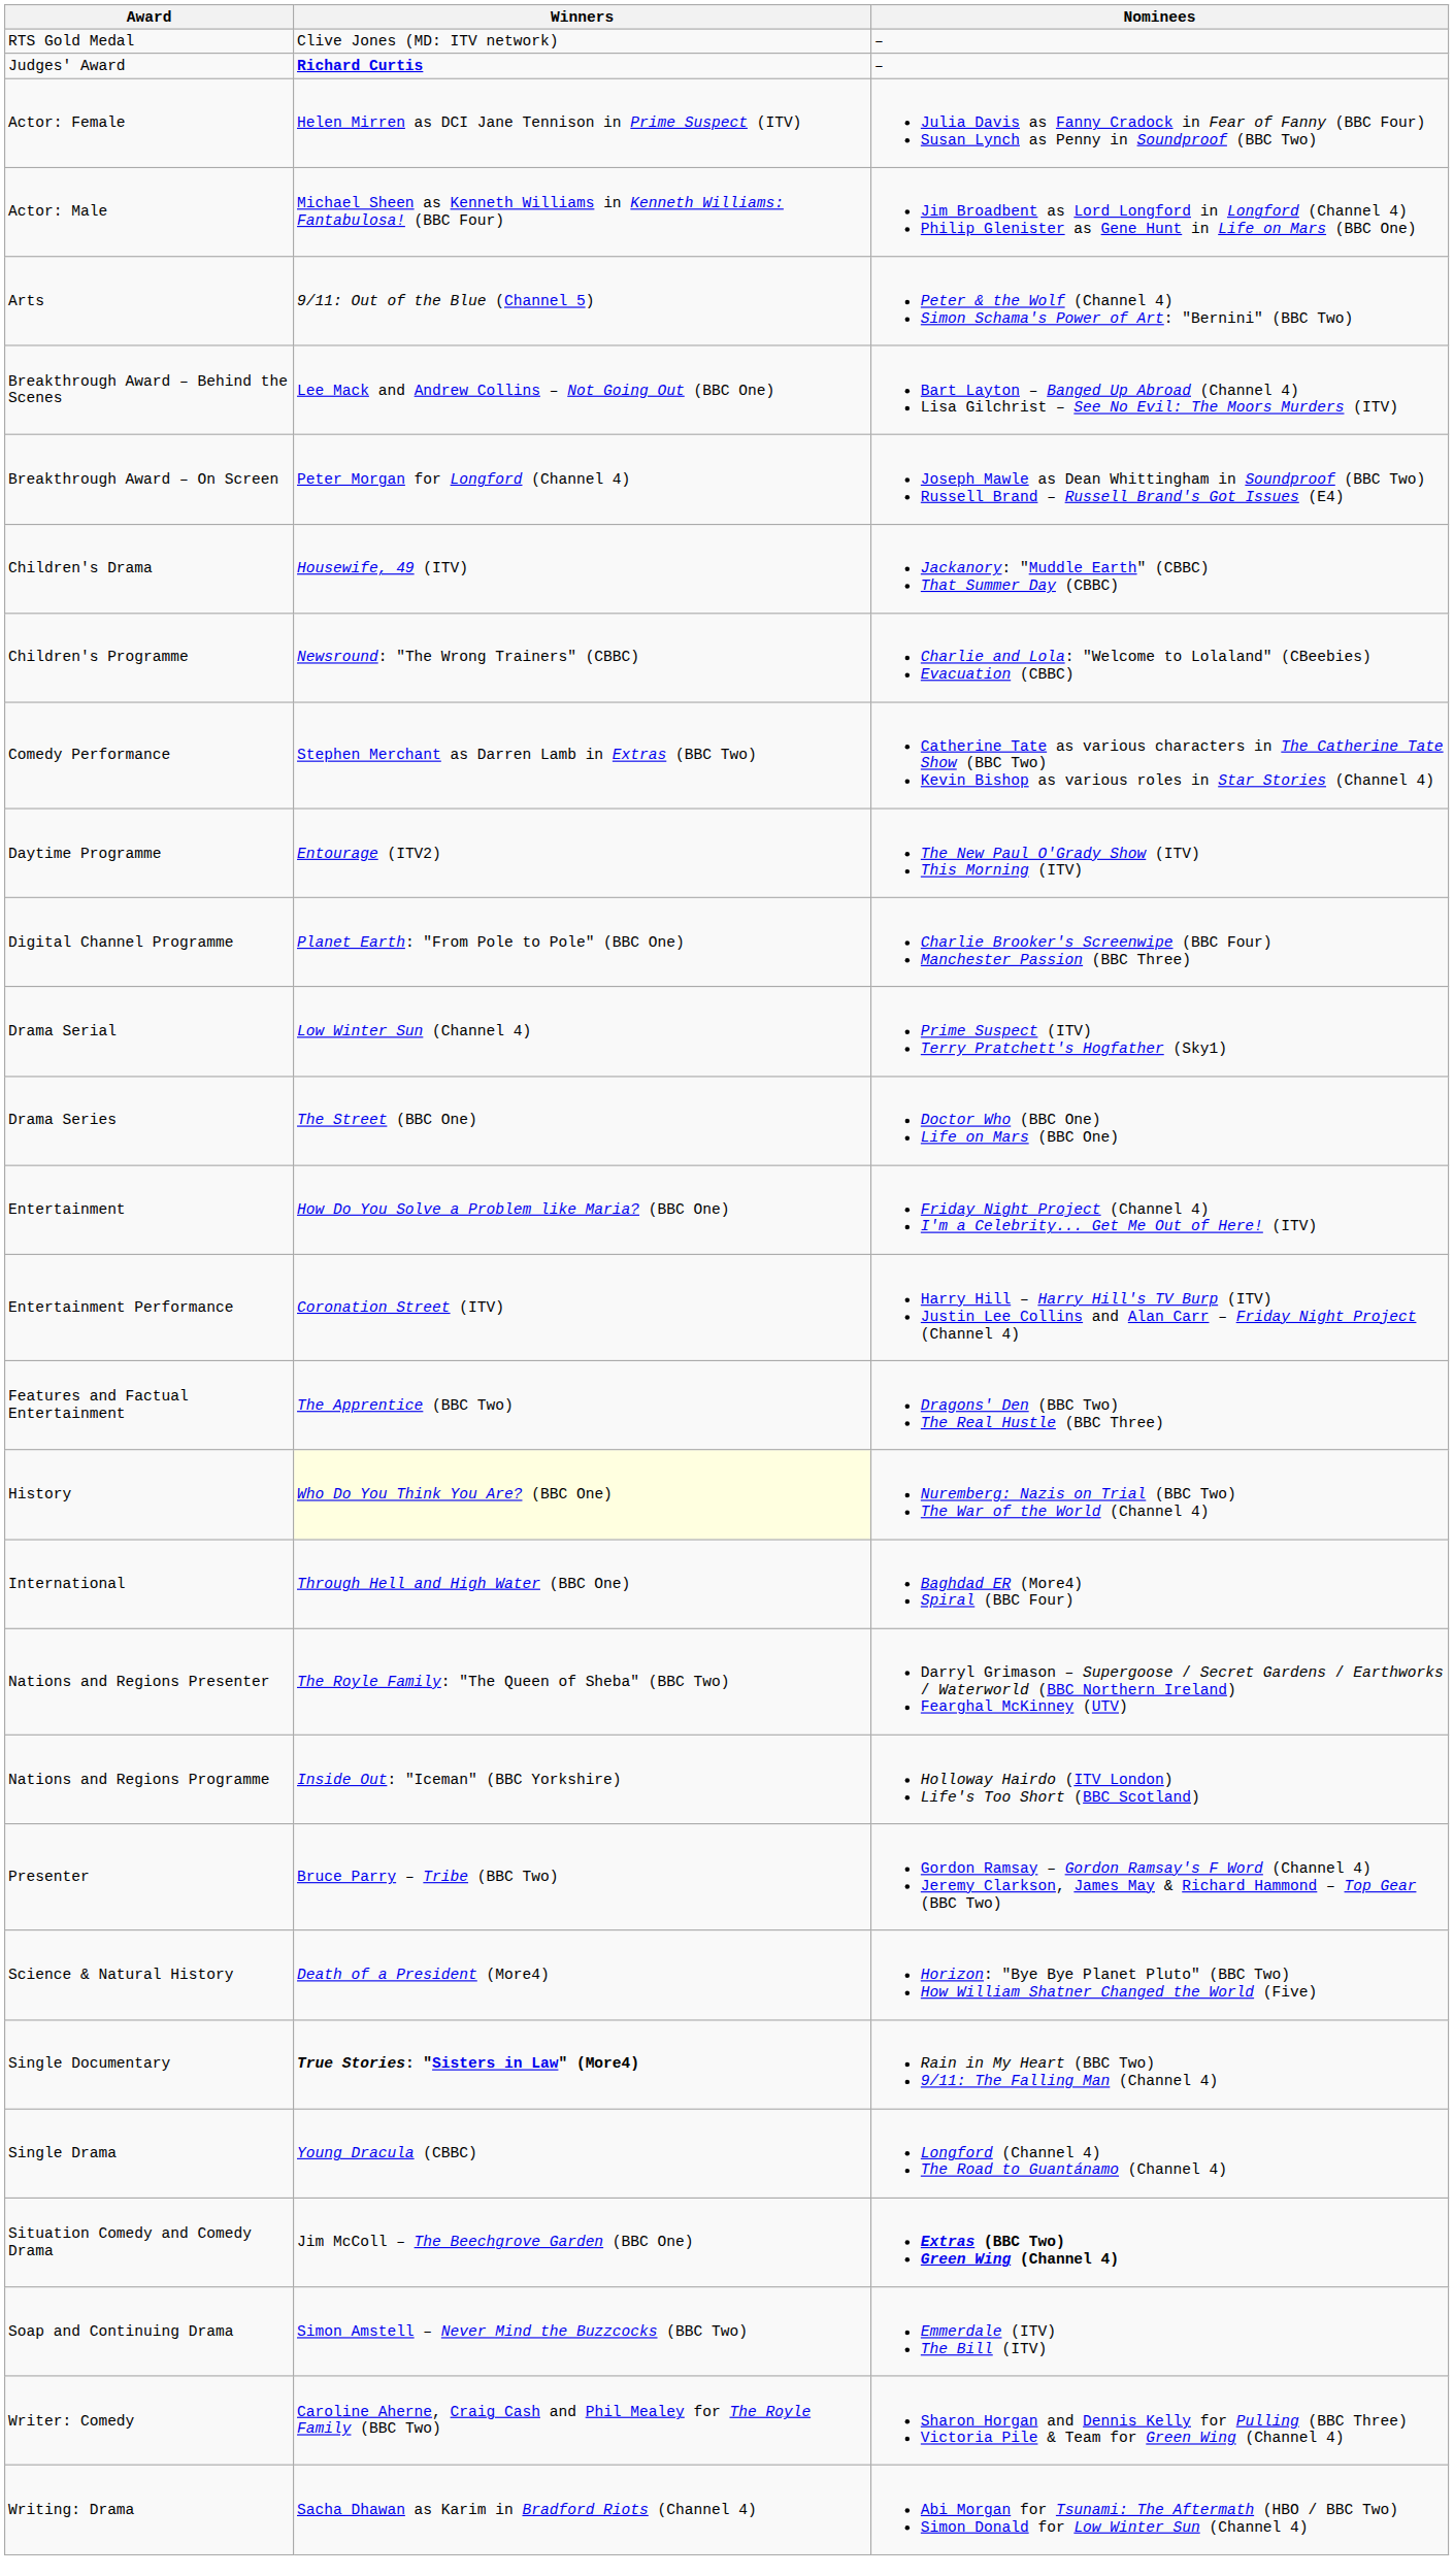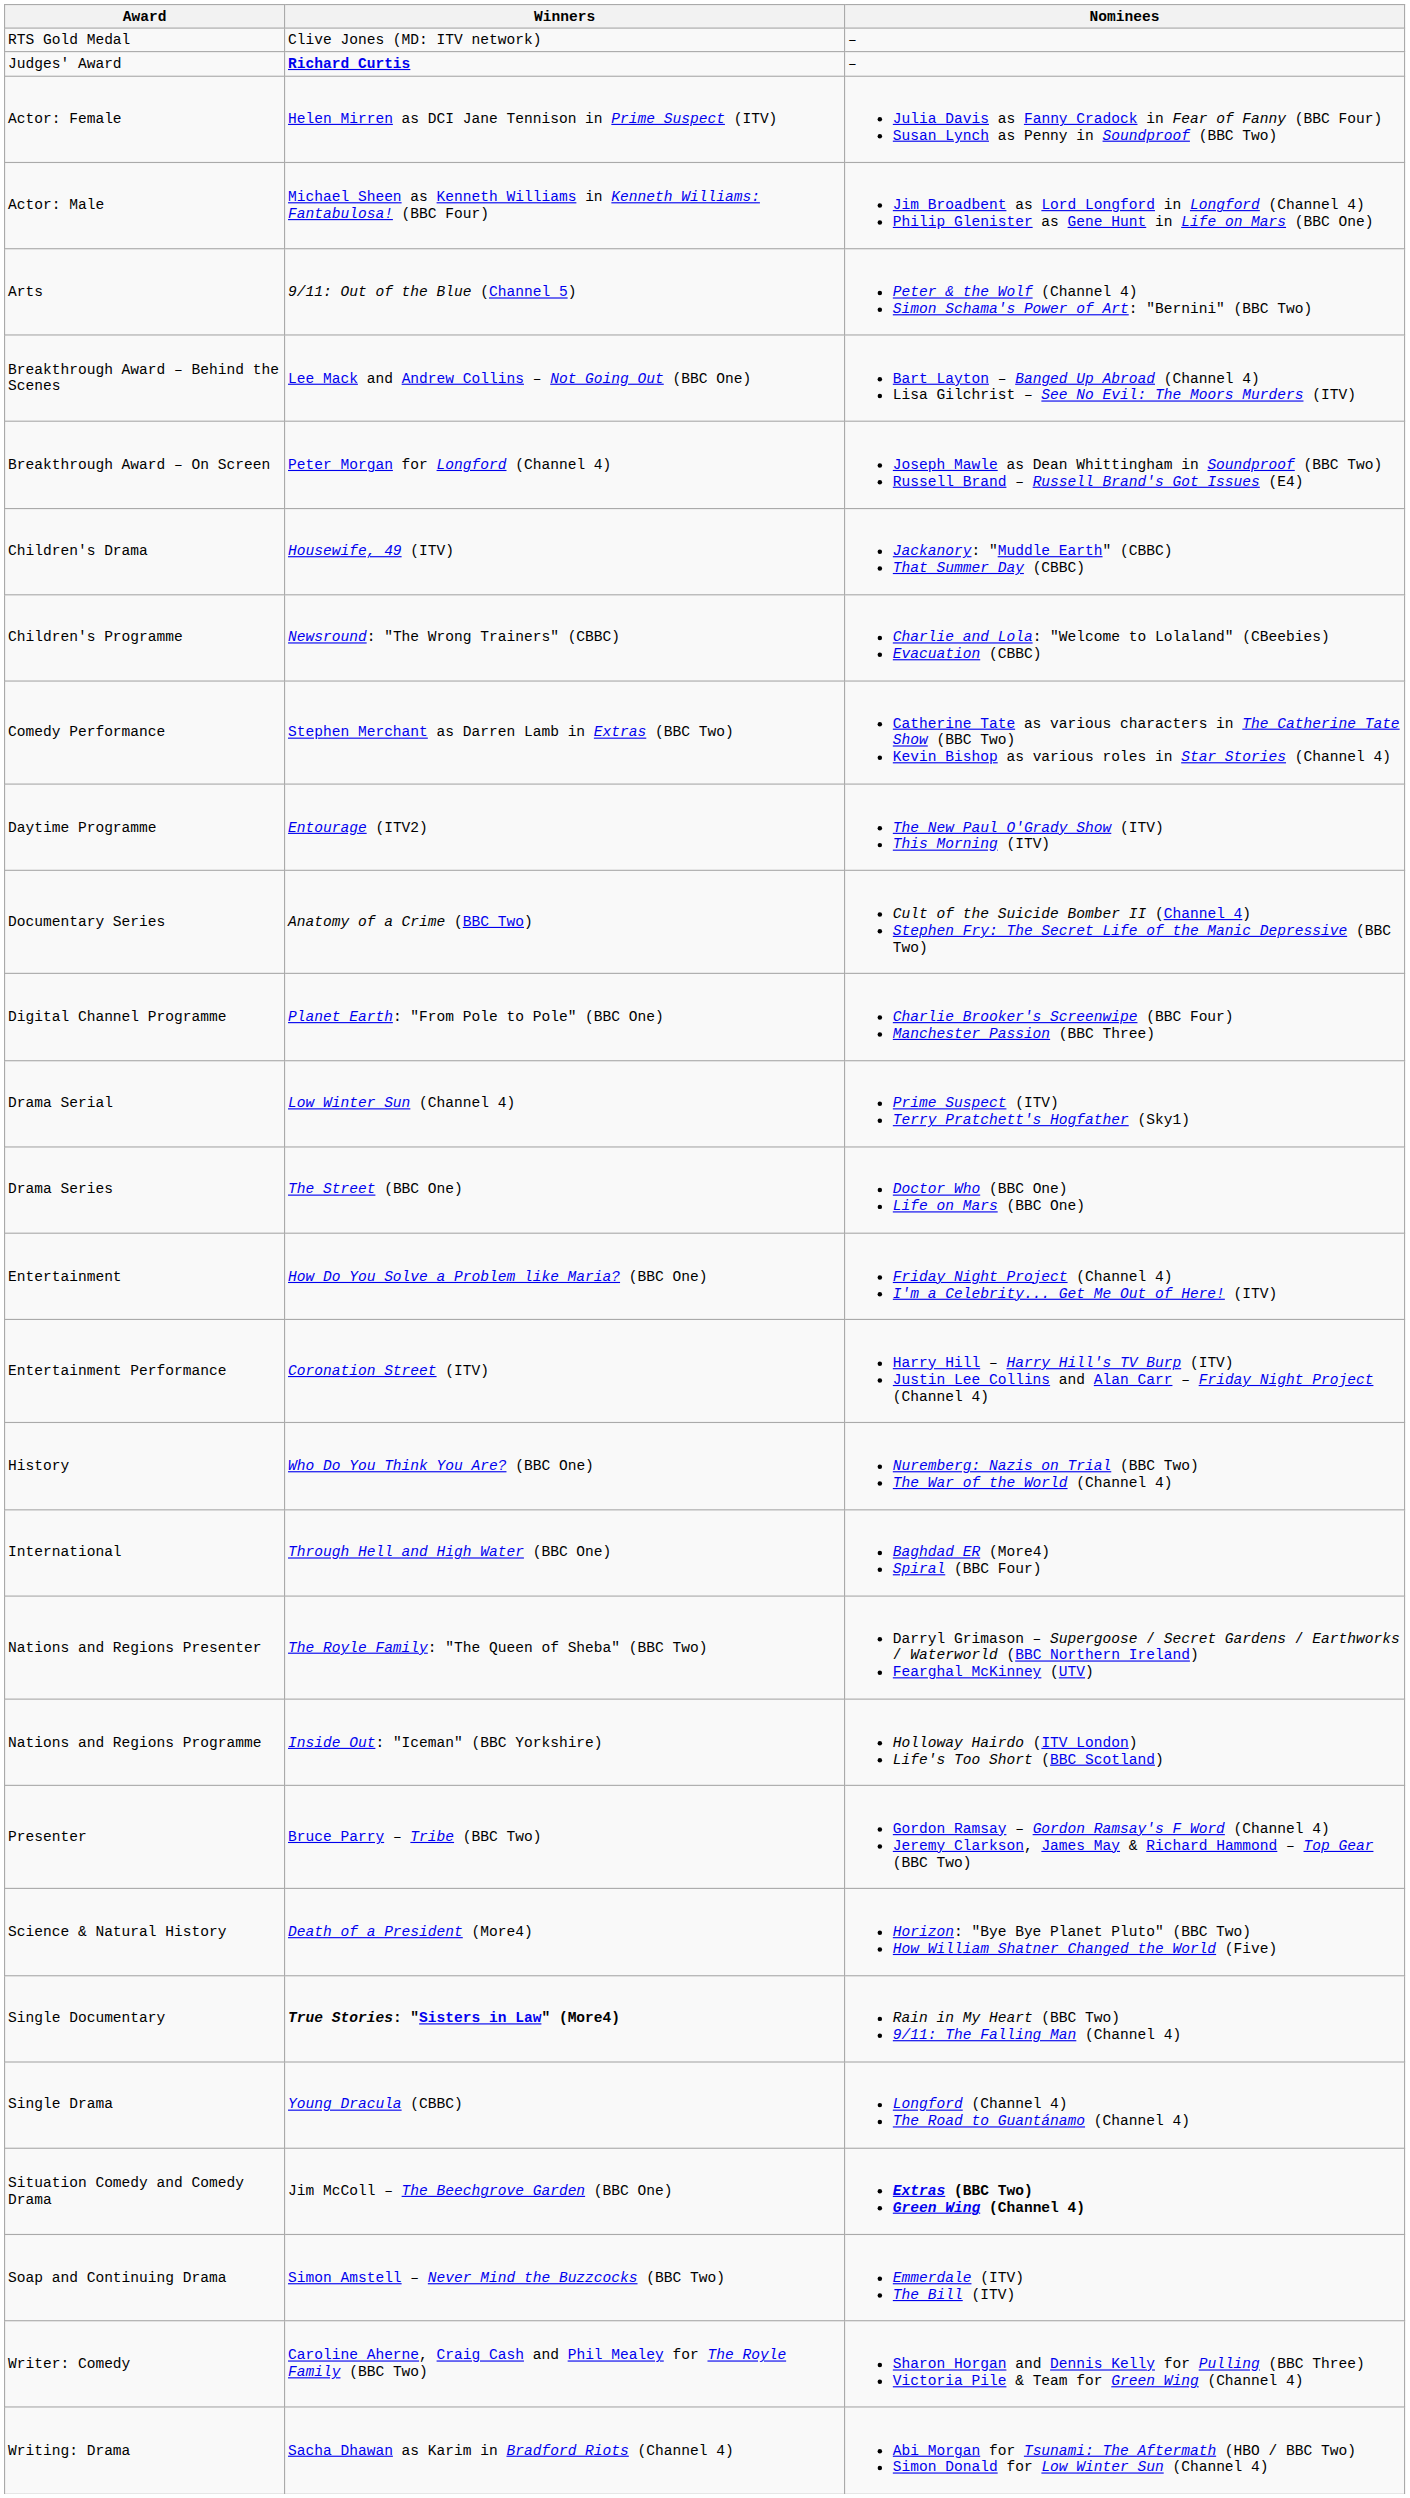 <table class="wikitable">
 <tr>
 <th width="20%">Award</th>
 <th width="40%">Winners</th>
 <th width="40%">Nominees</th>
 </tr>
 <tr>
 <td>RTS Gold Medal</td>
 <td>Clive Jones (MD: ITV network)</td>
 <td>–</td>
 </tr>
 <tr>
 <td>Judges' Award</td>
 <td><strong><a href='#'>Richard Curtis</a></strong></td>
 <td>–</td>
 </tr>
 <tr>
 <td>Actor: Female</td>
 <td><a href='#'>Helen Mirren</a> as DCI Jane Tennison in <em><a href='#'>Prime Suspect</a></em> (ITV)</td>
 <td><br><ul><li><a href='#'>Julia Davis</a> as <a href='#'>Fanny Cradock</a> in <em>Fear of Fanny</em> (BBC Four)</li><li><a href='#'>Susan Lynch</a> as Penny in <em><a href='#'>Soundproof</a></em> (BBC Two)</li></ul></td>
 </tr>
 <tr>
 <td>Actor: Male</td>
 <td><a href='#'>Michael Sheen</a> as <a href='#'>Kenneth Williams</a> in <em><a href='#'>Kenneth Williams: Fantabulosa!</a></em> (BBC Four)</td>
 <td><br><ul><li><a href='#'>Jim Broadbent</a> as <a href='#'>Lord Longford</a> in <em><a href='#'>Longford</a></em> (Channel 4)</li><li><a href='#'>Philip Glenister</a>  as <a href='#'>Gene Hunt</a> in <em><a href='#'>Life on Mars</a></em> (BBC One)</li></ul></td>
 </tr>
 <tr>
 <td>Arts</td>
 <td><em>9/11: Out of the Blue</em> (<a href='#'>Channel 5</a>)</td>
 <td><br><ul><li><em><a href='#'>Peter & the Wolf</a></em> (Channel 4)</li><li><em><a href='#'>Simon Schama's Power of Art</a></em>: "Bernini" (BBC Two)</li></ul></td>
 </tr>
 <tr>
 <td>Breakthrough Award – Behind the Scenes</td>
 <td><a href='#'>Lee Mack</a> and <a href='#'>Andrew Collins</a> – <em><a href='#'>Not Going Out</a></em> (BBC One)</td>
 <td><br><ul><li><a href='#'>Bart Layton</a> – <em><a href='#'>Banged Up Abroad</a></em> (Channel 4)</li><li>Lisa Gilchrist – <em><a href='#'>See No Evil: The Moors Murders</a></em> (ITV)</li></ul></td>
 </tr>
 <tr>
 <td>Breakthrough Award – On Screen</td>
 <td><a href='#'>Peter Morgan</a> for <em><a href='#'>Longford</a></em> (Channel 4)</td>
 <td><br><ul><li><a href='#'>Joseph Mawle</a> as Dean Whittingham in <em><a href='#'>Soundproof</a></em> (BBC Two)</li><li><a href='#'>Russell Brand</a> – <em><a href='#'>Russell Brand's Got Issues</a></em> (E4)</li></ul></td>
 </tr>
 <tr>
 <td>Children's Drama</td>
 <td><em><a href='#'>Housewife, 49</a></em> (ITV)</td>
 <td><br><ul><li><em><a href='#'>Jackanory</a></em>: "<a href='#'>Muddle Earth</a>" (CBBC)</li><li><em><a href='#'>That Summer Day</a></em> (CBBC)</li></ul></td>
 </tr>
 <tr>
 <td>Children's Programme</td>
 <td><em><a href='#'>Newsround</a></em>: "The Wrong Trainers" (CBBC)</td>
 <td><br><ul><li><em><a href='#'>Charlie and Lola</a></em>: "Welcome to Lolaland" (CBeebies)</li><li><em><a href='#'>Evacuation</a></em> (CBBC)</li></ul></td>
 </tr>
 <tr>
 <td>Comedy Performance</td>
 <td><a href='#'>Stephen Merchant</a> as Darren Lamb in <em><a href='#'>Extras</a></em> (BBC Two)</td>
 <td><br><ul><li><a href='#'>Catherine Tate</a> as various characters in <em><a href='#'>The Catherine Tate Show</a></em> (BBC Two)</li><li><a href='#'>Kevin Bishop</a> as various roles in <em><a href='#'>Star Stories</a></em> (Channel 4)</li></ul></td>
 </tr>
 <tr>
 <td>Daytime Programme</td>
 <td><em><a href='#'>Entourage</a></em> (ITV2)</td>
 <td><br><ul><li><em><a href='#'>The New Paul O'Grady Show</a></em> (ITV)</li><li><em><a href='#'>This Morning</a></em> (ITV)</li></ul></td>
 </tr>
 <tr>
+<td>Documentary Series</td>
+<td><em>Anatomy of a Crime</em> (<a href='#'>BBC Two</a>)</td>
+<td><br><ul><li><em>Cult of the Suicide Bomber II</em> (<a href='#'>Channel 4</a>)</li><li><em><a href='#'>Stephen Fry: The Secret Life of the Manic Depressive</a></em> (BBC Two)</li></ul></td>
+</tr>
+<tr>
 <td>Digital Channel Programme</td>
 <td><em><a href='#'>Planet Earth</a></em>: "From Pole to Pole" (BBC One)</td>
 <td><br><ul><li><em><a href='#'>Charlie Brooker's Screenwipe</a></em> (BBC Four)</li><li><em><a href='#'>Manchester Passion</a></em> (BBC Three)</li></ul></td>
 </tr>
 <tr>
 <td>Drama Serial</td>
 <td><em><a href='#'>Low Winter Sun</a></em> (Channel 4)</td>
 <td><br><ul><li><em><a href='#'>Prime Suspect</a></em> (ITV)</li><li><em><a href='#'>Terry Pratchett's Hogfather</a></em> (Sky1)</li></ul></td>
 </tr>
 <tr>
 <td>Drama Series</td>
 <td><em><a href='#'>The Street</a></em> (BBC One)</td>
 <td><br><ul><li><em><a href='#'>Doctor Who</a></em> (BBC One)</li><li><em><a href='#'>Life on Mars</a></em> (BBC One)</li></ul></td>
 </tr>
 <tr>
 <td>Entertainment</td>
 <td><em><a href='#'>How Do You Solve a Problem like Maria?</a></em> (BBC One)</td>
 <td><br><ul><li><em><a href='#'>Friday Night Project</a></em> (Channel 4)</li><li><em><a href='#'>I'm a Celebrity... Get Me Out of Here!</a></em> (ITV)</li></ul></td>
 </tr>
 <tr>
 <td>Entertainment Performance</td>
 <td><em><a href='#'>Coronation Street</a></em> (ITV)</td>
 <td><br><ul><li><a href='#'>Harry Hill</a> – <em><a href='#'>Harry Hill's TV Burp</a></em> (ITV)</li><li><a href='#'>Justin Lee Collins</a> and <a href='#'>Alan Carr</a> – <em><a href='#'>Friday Night Project</a></em> (Channel 4)</li></ul></td>
 </tr>
 <tr>
-<td>Features and Factual Entertainment</td>
-<td><em><a href='#'>The Apprentice</a></em> (BBC Two)</td>
-<td><br><ul><li><em><a href='#'>Dragons' Den</a></em> (BBC Two)</li><li><em><a href='#'>The Real Hustle</a></em> (BBC Three)</li></ul></td>
-</tr>
-<tr>
 <td>History</td>
-<td style="background: lightyellow;"><em><a href='#'>Who Do You Think You Are?</a></em> (BBC One)</td>
+<td><em><a href='#'>Who Do You Think You Are?</a></em> (BBC One)</td>
 <td><br><ul><li><em><a href='#'>Nuremberg: Nazis on Trial</a></em> (BBC Two)</li><li><em><a href='#'>The War of the World</a></em> (Channel 4)</li></ul></td>
 </tr>
 <tr>
 <td>International</td>
 <td><em><a href='#'>Through Hell and High Water</a></em> (BBC One)</td>
 <td><br><ul><li><em><a href='#'>Baghdad ER</a></em> (More4)</li><li><em><a href='#'>Spiral</a></em> (BBC Four)</li></ul></td>
 </tr>
 <tr>
 <td>Nations and Regions Presenter</td>
 <td><em><a href='#'>The Royle Family</a></em>: "The Queen of Sheba" (BBC Two)</td>
 <td><br><ul><li>Darryl Grimason – <em>Supergoose</em> / <em>Secret Gardens</em> / <em>Earthworks</em> / <em>Waterworld</em> (<a href='#'>BBC Northern Ireland</a>)</li><li><a href='#'>Fearghal McKinney</a> (<a href='#'>UTV</a>)</li></ul></td>
 </tr>
 <tr>
 <td>Nations and Regions Programme</td>
 <td><em><a href='#'>Inside Out</a></em>: "Iceman" (BBC Yorkshire)</td>
 <td><br><ul><li><em>Holloway Hairdo</em> (<a href='#'>ITV London</a>)</li><li><em>Life's Too Short</em> (<a href='#'>BBC Scotland</a>)</li></ul></td>
 </tr>
 <tr>
 <td>Presenter</td>
 <td><a href='#'>Bruce Parry</a> – <em><a href='#'>Tribe</a></em> (BBC Two)</td>
 <td><br><ul><li><a href='#'>Gordon Ramsay</a> – <em><a href='#'>Gordon Ramsay's F Word</a></em> (Channel 4)</li><li><a href='#'>Jeremy Clarkson</a>, <a href='#'>James May</a> & <a href='#'>Richard Hammond</a> – <em><a href='#'>Top Gear</a></em> (BBC Two)</li></ul></td>
 </tr>
 <tr>
 <td>Science & Natural History</td>
 <td><em><a href='#'>Death of a President</a></em> (More4)</td>
 <td><br><ul><li><em><a href='#'>Horizon</a></em>: "Bye Bye Planet Pluto" (BBC Two)</li><li><em><a href='#'>How William Shatner Changed the World</a></em> (Five)</li></ul></td>
 </tr>
 <tr>
 <td>Single Documentary</td>
 <td><strong><em>True Stories</em>: "<a href='#'>Sisters in Law</a>" (More4)</strong></td>
 <td><br><ul><li><em>Rain in My Heart</em> (BBC Two)</li><li><em><a href='#'>9/11: The Falling Man</a></em> (Channel 4)</li></ul></td>
 </tr>
 <tr>
 <td>Single Drama</td>
 <td><em><a href='#'>Young Dracula</a></em> (CBBC)</td>
 <td><br><ul><li><em><a href='#'>Longford</a></em> (Channel 4)</li><li><em><a href='#'>The Road to Guantánamo</a></em> (Channel 4)</li></ul></td>
 </tr>
 <tr>
 <td>Situation Comedy and Comedy Drama</td>
 <td>Jim McColl – <em><a href='#'>The Beechgrove Garden</a></em> (BBC One)</td>
 <td><strong><br><ul><li><em><a href='#'>Extras</a></em> (BBC Two)</li><li><em><a href='#'>Green Wing</a></em> (Channel 4)</li></ul></strong></td>
 </tr>
 <tr>
 <td>Soap and Continuing Drama</td>
 <td><a href='#'>Simon Amstell</a> – <em><a href='#'>Never Mind the Buzzcocks</a></em> (BBC Two)</td>
 <td><br><ul><li><em><a href='#'>Emmerdale</a></em> (ITV)</li><li><em><a href='#'>The Bill</a></em> (ITV)</li></ul></td>
 </tr>
 <tr>
 <td>Writer: Comedy</td>
 <td><a href='#'>Caroline Aherne</a>, <a href='#'>Craig Cash</a> and <a href='#'>Phil Mealey</a> for <em><a href='#'>The Royle Family</a></em> (BBC Two)</td>
 <td><br><ul><li><a href='#'>Sharon Horgan</a> and <a href='#'>Dennis Kelly</a> for <em><a href='#'>Pulling</a></em> (BBC Three)</li><li><a href='#'>Victoria Pile</a> & Team for <em><a href='#'>Green Wing</a></em> (Channel 4)</li></ul></td>
 </tr>
 <tr>
 <td>Writing: Drama</td>
 <td><a href='#'>Sacha Dhawan</a> as Karim in <em><a href='#'>Bradford Riots</a></em> (Channel 4)</td>
 <td><br><ul><li><a href='#'>Abi Morgan</a> for <em><a href='#'>Tsunami: The Aftermath</a></em> (HBO / BBC Two)</li><li><a href='#'>Simon Donald</a> for <em><a href='#'>Low Winter Sun</a></em> (Channel 4)</li></ul></td>
 </tr>
 </table>
